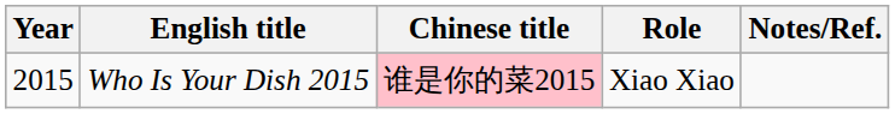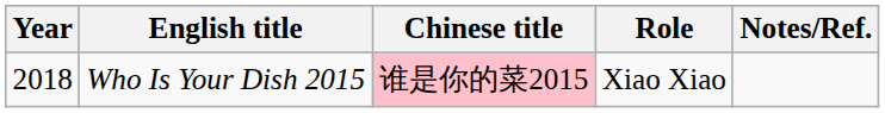 <table class="wikitable">
 <tr>
 <th>Year</th>
 <th>English title</th>
 <th>Chinese title</th>
 <th>Role</th>
 <th>Notes/Ref.</th>
 </tr>
 <tr>
-<td>2015</td>
+<td>2018</td>
 <td><em>Who Is Your Dish 2015</em></td>
 <td style="background: pink;">谁是你的菜2015</td>
 <td>Xiao Xiao</td>
 <td></td>
 </tr>
 </table>
